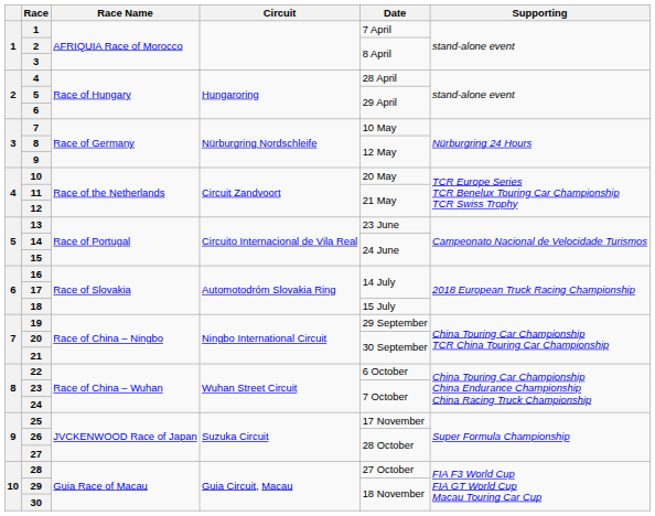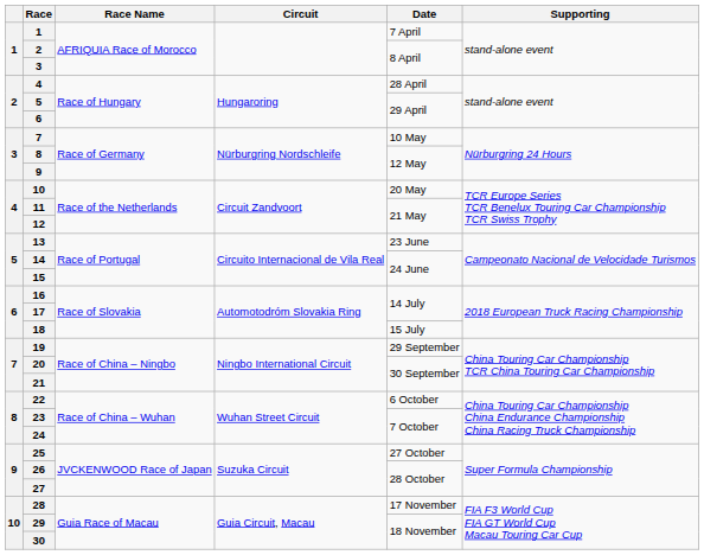 <table class="wikitable" style="font-size: 85%">
 <tr>
 <th></th>
 <th>Race</th>
 <th>Race Name</th>
 <th>Circuit</th>
 <th>Date</th>
 <th>Supporting</th>
 </tr>
 <tr>
 <th rowspan=3>1</th>
 <th>1</th>
 <td rowspan=3><a href='#'>AFRIQUIA Race of Morocco</a></td>
 <td rowspan=3></td>
 <td>7 April</td>
 <td rowspan=3><em>stand-alone event</em></td>
 </tr>
 <tr>
 <th>2</th>
 <td rowspan=2>8 April</td>
 </tr>
 <tr>
 <th>3</th>
 </tr>
 <tr>
 <th rowspan=3>2</th>
 <th>4</th>
 <td rowspan=3><a href='#'>Race of Hungary</a></td>
 <td rowspan=3> <a href='#'>Hungaroring</a></td>
 <td>28 April</td>
 <td rowspan=3><em>stand-alone event</em></td>
 </tr>
 <tr>
 <th>5</th>
 <td rowspan=2>29 April</td>
 </tr>
 <tr>
 <th>6</th>
 </tr>
 <tr>
 <th rowspan=3>3</th>
 <th>7</th>
 <td rowspan=3><a href='#'>Race of Germany</a></td>
 <td rowspan=3> <a href='#'>Nürburgring Nordschleife</a></td>
 <td>10 May</td>
 <td rowspan=3><em><a href='#'>Nürburgring 24 Hours</a></em></td>
 </tr>
 <tr>
 <th>8</th>
 <td rowspan=2>12 May</td>
 </tr>
 <tr>
 <th>9</th>
 </tr>
 <tr>
 <th rowspan=3>4</th>
 <th>10</th>
 <td rowspan=3><a href='#'>Race of the Netherlands</a></td>
 <td rowspan=3> <a href='#'>Circuit Zandvoort</a></td>
 <td>20 May</td>
 <td rowspan=3><em><a href='#'>TCR Europe Series</a></em><br><em><a href='#'>TCR Benelux Touring Car Championship</a></em><br><em><a href='#'>TCR Swiss Trophy</a></em></td>
 </tr>
 <tr>
 <th>11</th>
 <td rowspan=2>21 May</td>
 </tr>
 <tr>
 <th>12</th>
 </tr>
 <tr>
 <th rowspan=3>5</th>
 <th>13</th>
 <td rowspan=3><a href='#'>Race of Portugal</a></td>
 <td rowspan=3> <a href='#'>Circuito Internacional de Vila Real</a></td>
 <td>23 June</td>
 <td rowspan=3><em><a href='#'>Campeonato Nacional de Velocidade Turismos</a></em></td>
 </tr>
 <tr>
 <th>14</th>
 <td rowspan=2>24 June</td>
 </tr>
 <tr>
 <th>15</th>
 </tr>
 <tr>
 <th rowspan=3>6</th>
 <th>16</th>
 <td rowspan=3><a href='#'>Race of Slovakia</a></td>
 <td rowspan=3> <a href='#'>Automotodróm Slovakia Ring</a></td>
 <td rowspan=2>14 July</td>
 <td rowspan=3><em><a href='#'>2018 European Truck Racing Championship</a></em></td>
 </tr>
 <tr>
 <th>17</th>
 </tr>
 <tr>
 <th>18</th>
 <td>15 July</td>
 </tr>
 <tr>
 <th rowspan=3>7</th>
 <th>19</th>
 <td rowspan=3><a href='#'>Race of China – Ningbo</a></td>
 <td rowspan=3> <a href='#'>Ningbo International Circuit</a></td>
 <td>29 September</td>
 <td rowspan=3><em><a href='#'>China Touring Car Championship</a></em><br><a href='#'><em>TCR China Touring Car Championship</em></a></td>
 </tr>
 <tr>
 <th>20</th>
 <td rowspan=2>30 September</td>
 </tr>
 <tr>
 <th>21</th>
 </tr>
 <tr>
 <th rowspan="3">8</th>
 <th>22</th>
 <td rowspan="3"><a href='#'>Race of China – Wuhan</a></td>
 <td rowspan="3"> <a href='#'>Wuhan Street Circuit</a></td>
 <td>6 October</td>
 <td rowspan="3"><em><a href='#'>China Touring Car Championship</a></em><br><em><a href='#'>China Endurance Championship</a></em><br><em><a href='#'>China Racing Truck Championship</a></em></td>
 </tr>
 <tr>
 <th>23</th>
 <td rowspan=2>7 October</td>
 </tr>
 <tr>
 <th>24</th>
 </tr>
 <tr>
 <th rowspan="3">9</th>
 <th>25</th>
 <td rowspan="3"><a href='#'>JVCKENWOOD Race of Japan</a></td>
 <td rowspan="3"> <a href='#'>Suzuka Circuit</a></td>
-<td>17 November</td>
+<td>27 October</td>
 <td rowspan="3"><em><a href='#'>Super Formula Championship</a></em></td>
 </tr>
 <tr>
 <th>26</th>
 <td rowspan=2>28 October</td>
 </tr>
 <tr>
 <th>27</th>
 </tr>
 <tr>
 <th rowspan="3">10</th>
 <th>28</th>
 <td rowspan="3"><a href='#'>Guia Race of Macau</a></td>
 <td rowspan="3"> <a href='#'>Guia Circuit</a>, <a href='#'>Macau</a></td>
-<td>27 October</td>
+<td>17 November</td>
 <td rowspan="3"><em><a href='#'>FIA F3 World Cup</a></em><br><em><a href='#'>FIA GT World Cup</a></em><br> <em><a href='#'>Macau Touring Car Cup</a></em></td>
 </tr>
 <tr>
 <th>29</th>
 <td rowspan=2>18 November</td>
 </tr>
 <tr>
 <th>30</th>
 </tr>
 </table>
